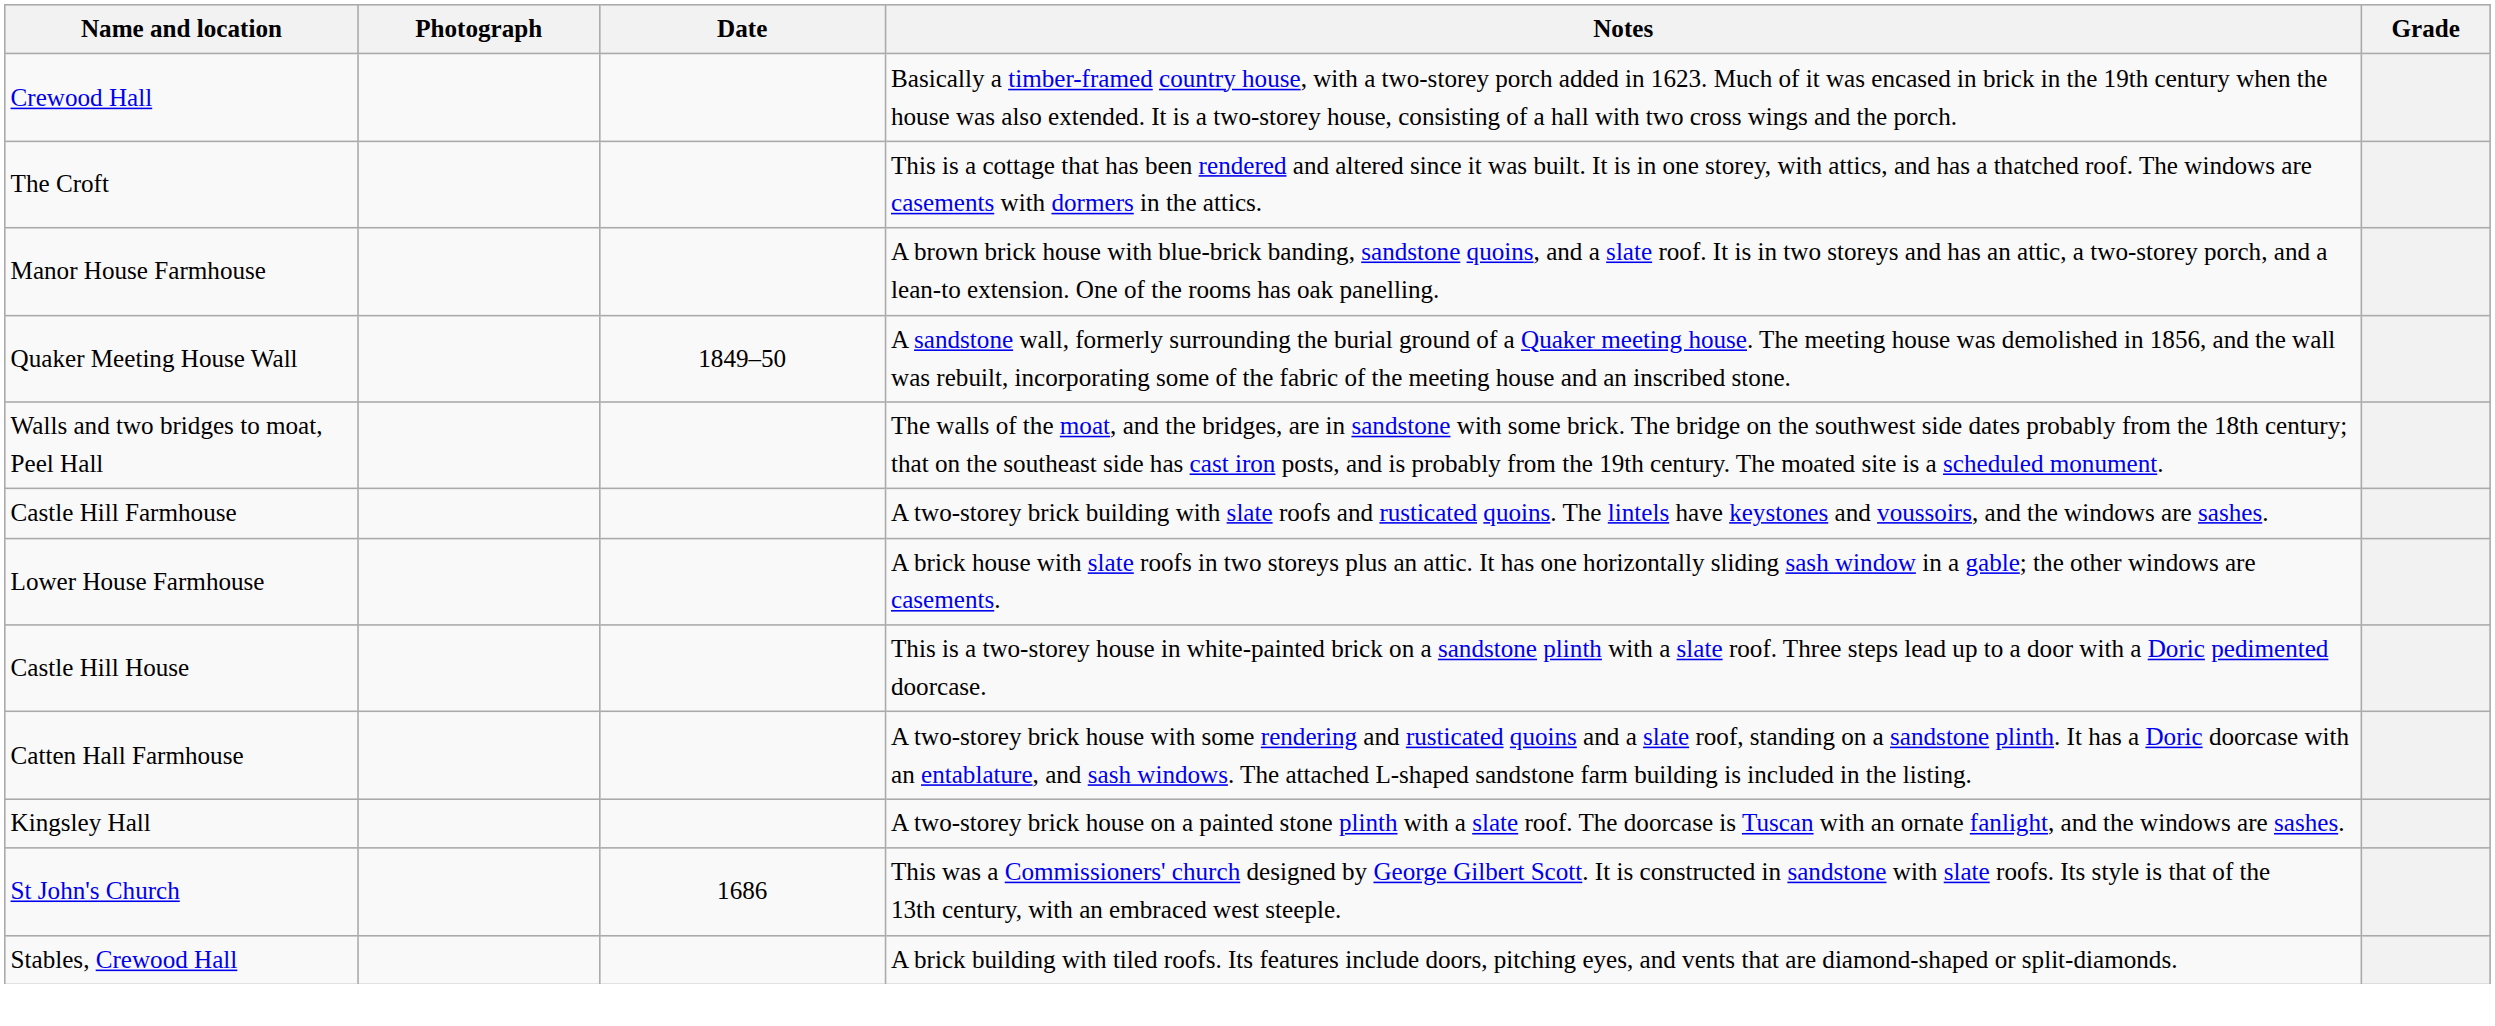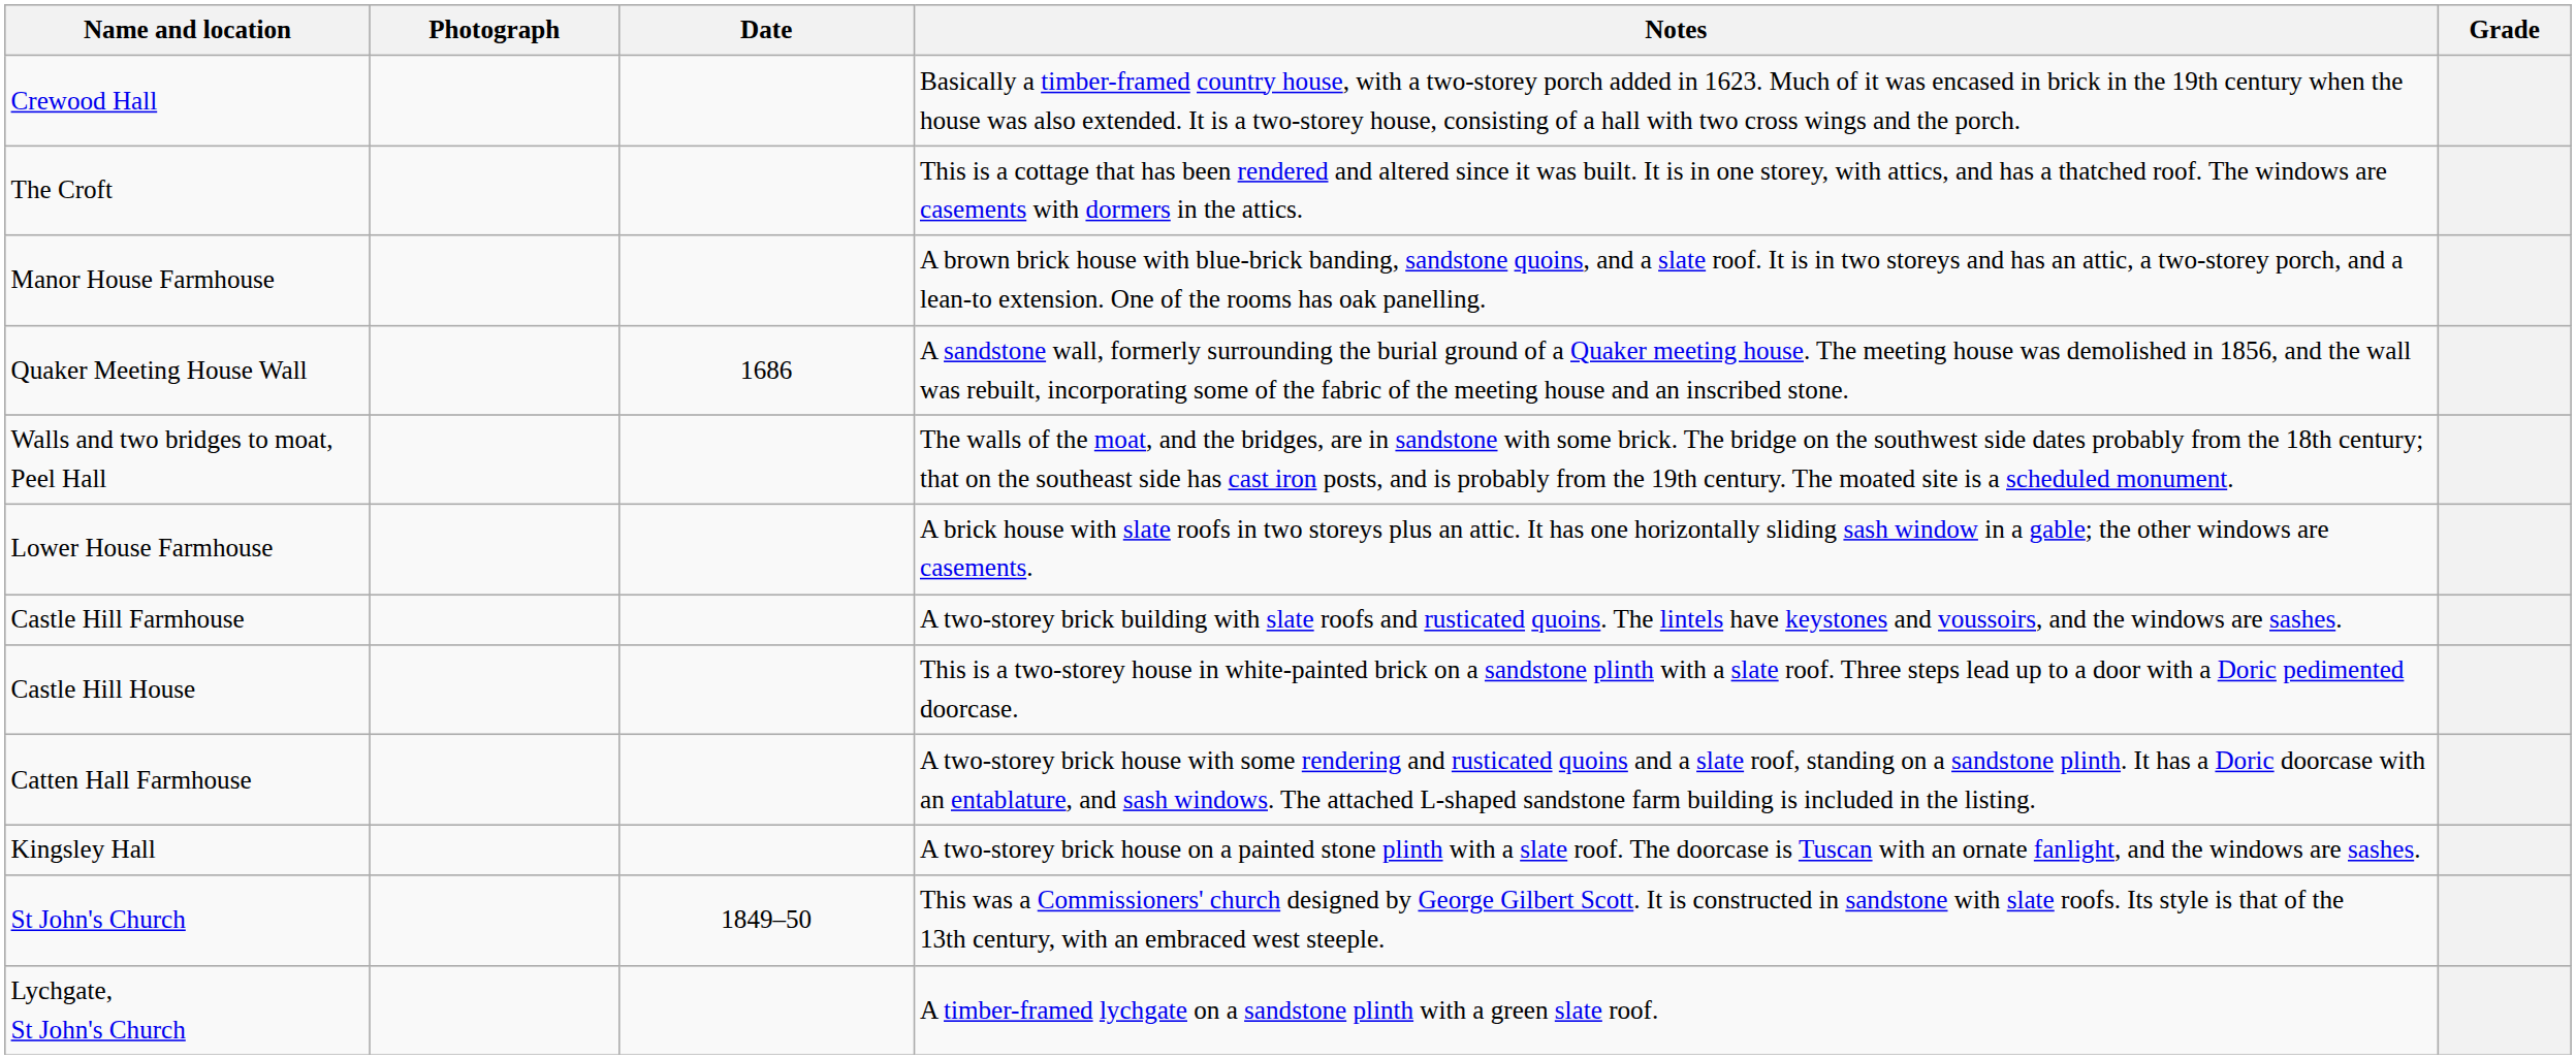 <table class="wikitable sortable plainrowheaders" style="width:100%;border:0px;text-align:left;line-height:150%;">
 <tr>
 <th scope="col" style="width:150px">Name and location</th>
 <th scope="col" style="width:100px" class="unsortable">Photograph</th>
 <th scope="col" style="width:120px">Date</th>
 <th scope="col" style="width:650px" class="unsortable">Notes</th>
 <th scope="col" style="width:50px">Grade</th>
 </tr>
 <tr>
 <td><a href='#'>Crewood Hall</a><br><small></small></td>
 <td></td>
 <td align="center"></td>
 <td>Basically a <a href='#'>timber-framed</a> <a href='#'>country house</a>, with a two-storey porch added in 1623. Much of it was encased in brick in the 19th century when the house was also extended. It is a two-storey house, consisting of a hall with two cross wings and the porch.</td>
 <th></th>
 </tr>
 <tr>
 <td>The Croft<br><small></small></td>
 <td></td>
 <td align="center"></td>
 <td>This is a cottage that has been <a href='#'>rendered</a> and altered since it was built. It is in one storey, with attics, and has a thatched roof. The windows are <a href='#'>casements</a> with <a href='#'>dormers</a> in the attics.</td>
 <th></th>
 </tr>
 <tr>
 <td>Manor House Farmhouse<br><small></small></td>
 <td></td>
 <td align="center"></td>
 <td>A brown brick house with blue-brick banding, <a href='#'>sandstone</a> <a href='#'>quoins</a>, and a <a href='#'>slate</a> roof. It is in two storeys and has an attic, a two-storey porch, and a lean-to extension. One of the rooms has oak panelling.</td>
 <th></th>
 </tr>
 <tr>
 <td>Quaker Meeting House Wall<br><small></small></td>
 <td></td>
-<td align="center">1849–50</td>
+<td align="center">1686</td>
 <td>A <a href='#'>sandstone</a> wall, formerly surrounding the burial ground of a <a href='#'>Quaker meeting house</a>. The meeting house was demolished in 1856, and the wall was rebuilt, incorporating some of the fabric of the meeting house and an inscribed stone.</td>
 <th></th>
 </tr>
 <tr>
 <td>Walls and two bridges to moat, Peel Hall<br><small></small></td>
 <td></td>
 <td align="center"></td>
 <td>The walls of the <a href='#'>moat</a>, and the bridges, are in <a href='#'>sandstone</a> with some brick. The bridge on the southwest side dates probably from the 18th century; that on the southeast side has <a href='#'>cast iron</a> posts, and is probably from the 19th century. The moated site is a <a href='#'>scheduled monument</a>.</td>
 <th></th>
 </tr>
 <tr>
+<td>Lower House Farmhouse<br><small></small></td>
+<td></td>
+<td align="center"></td>
+<td>A brick house with <a href='#'>slate</a> roofs in two storeys plus an attic. It has one horizontally sliding <a href='#'>sash window</a> in a <a href='#'>gable</a>; the other windows are <a href='#'>casements</a>.</td>
+<th></th>
+</tr>
+<tr>
 <td>Castle Hill Farmhouse<br><small></small></td>
 <td></td>
 <td align="center"></td>
 <td>A two-storey brick building with <a href='#'>slate</a> roofs and <a href='#'>rusticated</a> <a href='#'>quoins</a>. The <a href='#'>lintels</a> have <a href='#'>keystones</a> and <a href='#'>voussoirs</a>, and the windows are <a href='#'>sashes</a>.</td>
-<th></th>
-</tr>
-<tr>
-<td>Lower House Farmhouse<br><small></small></td>
-<td></td>
-<td align="center"></td>
-<td>A brick house with <a href='#'>slate</a> roofs in two storeys plus an attic. It has one horizontally sliding <a href='#'>sash window</a> in a <a href='#'>gable</a>; the other windows are <a href='#'>casements</a>.</td>
 <th></th>
 </tr>
 <tr>
 <td>Castle Hill House<br><small></small></td>
 <td></td>
 <td align="center"></td>
 <td>This is a two-storey house in white-painted brick on a <a href='#'>sandstone</a> <a href='#'>plinth</a> with a <a href='#'>slate</a> roof. Three steps lead up to a door with a <a href='#'>Doric</a> <a href='#'>pedimented</a> doorcase.</td>
 <th></th>
 </tr>
 <tr>
 <td>Catten Hall Farmhouse<br><small></small></td>
 <td></td>
 <td align="center"></td>
 <td>A two-storey brick house with some <a href='#'>rendering</a> and <a href='#'>rusticated</a> <a href='#'>quoins</a> and a <a href='#'>slate</a> roof, standing on a <a href='#'>sandstone</a> <a href='#'>plinth</a>. It has a <a href='#'>Doric</a> doorcase with an <a href='#'>entablature</a>, and <a href='#'>sash windows</a>. The attached L-shaped sandstone farm building is included in the listing.</td>
 <th></th>
 </tr>
 <tr>
 <td>Kingsley Hall<br><small></small></td>
 <td></td>
 <td align="center"></td>
 <td>A two-storey brick house on a painted stone <a href='#'>plinth</a> with a <a href='#'>slate</a> roof. The doorcase is <a href='#'>Tuscan</a> with an ornate <a href='#'>fanlight</a>, and the windows are <a href='#'>sashes</a>.</td>
 <th></th>
 </tr>
 <tr>
 <td><a href='#'>St John's Church</a><br><small></small></td>
 <td></td>
-<td align="center">1686</td>
+<td align="center">1849–50</td>
 <td>This was a <a href='#'>Commissioners' church</a> designed by <a href='#'>George Gilbert Scott</a>. It is constructed in <a href='#'>sandstone</a> with <a href='#'>slate</a> roofs.  Its style is that of the 13th century, with an embraced west steeple.</td>
 <th></th>
 </tr>
 <tr>
-<td>Stables, <a href='#'>Crewood Hall</a><br><small></small></td>
+<td>Lychgate,<br><a href='#'>St John's Church</a><br><small></small></td>
 <td></td>
 <td align="center"></td>
-<td>A brick building with tiled roofs. Its features include doors, pitching eyes, and vents that are diamond-shaped or split-diamonds.</td>
+<td>A <a href='#'>timber-framed</a> <a href='#'>lychgate</a> on a <a href='#'>sandstone</a> <a href='#'>plinth</a> with a green <a href='#'>slate</a> roof.</td>
 <th></th>
 </tr>
 <tr>
 </tr>
 </table>
